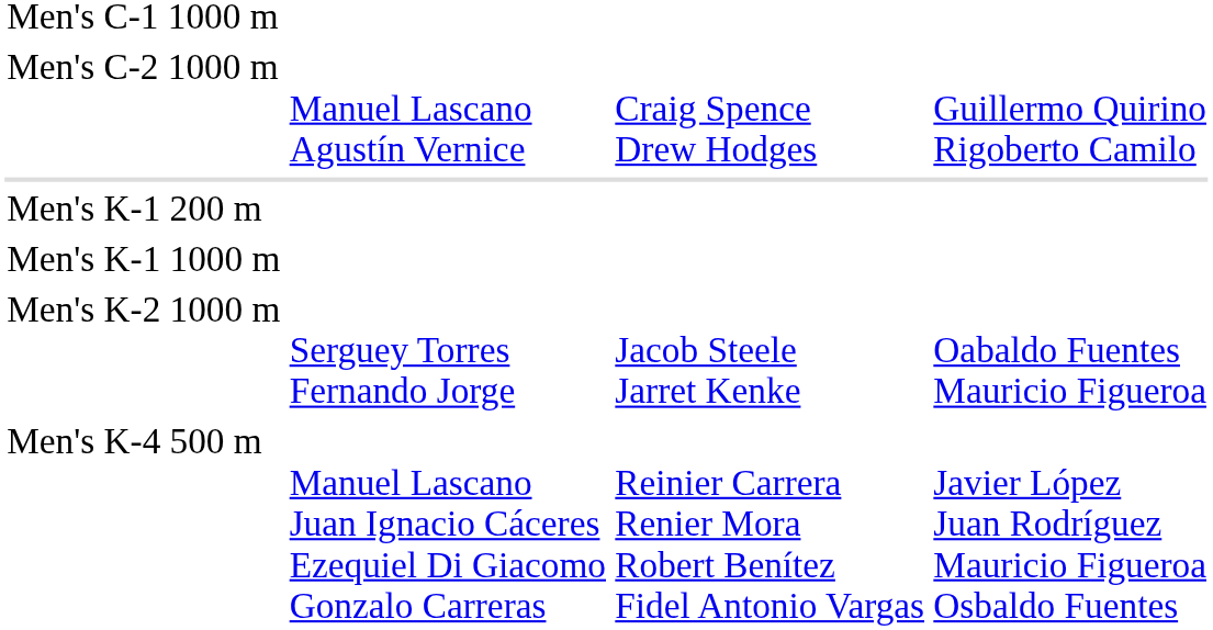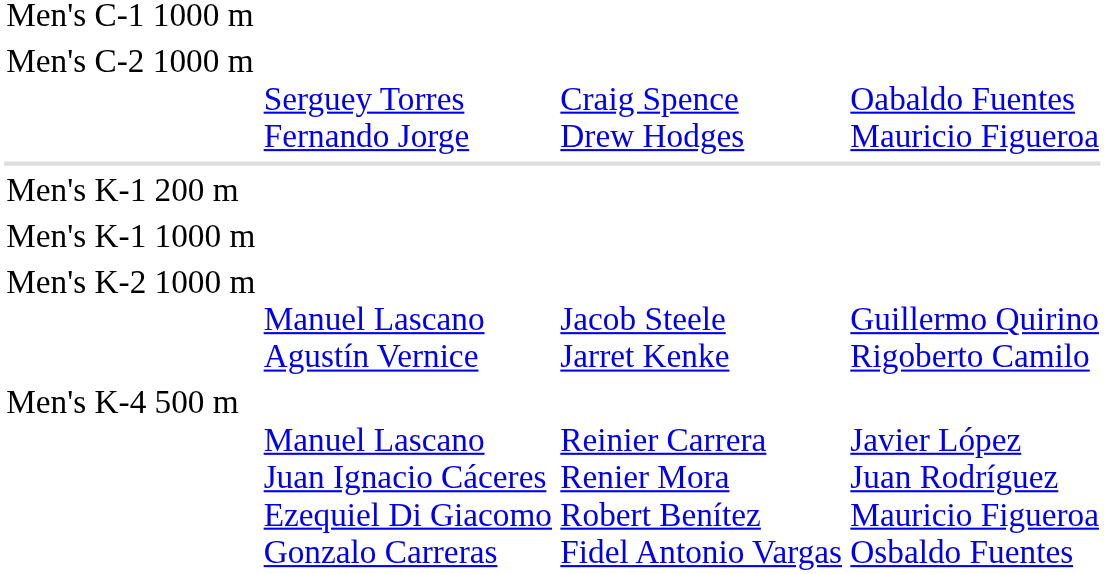 <table>
 <tr>
 <td>Men's C-1 1000 m<br></td>
 <td></td>
 <td></td>
 <td></td>
 </tr>
 <tr valign="top">
 <td>Men's C-2 1000 m<br></td>
-<td><br><a href='#'>Manuel Lascano</a><br><a href='#'>Agustín Vernice</a></td>
+<td><br><a href='#'>Serguey Torres</a><br><a href='#'>Fernando Jorge</a></td>
 <td><br><a href='#'>Craig Spence</a><br><a href='#'>Drew Hodges</a></td>
-<td><br><a href='#'>Guillermo Quirino</a><br><a href='#'>Rigoberto Camilo</a></td>
+<td><br><a href='#'>Oabaldo Fuentes</a><br><a href='#'>Mauricio Figueroa</a></td>
 </tr>
 <tr bgcolor=#DDDDDD>
 <td colspan=7></td>
 </tr>
 <tr>
 <td>Men's K-1 200 m<br></td>
 <td></td>
 <td></td>
 <td></td>
 </tr>
 <tr>
 <td>Men's K-1 1000 m<br></td>
 <td></td>
 <td></td>
 <td></td>
 </tr>
 <tr valign="top">
 <td>Men's K-2 1000 m<br></td>
-<td><br><a href='#'>Serguey Torres</a><br><a href='#'>Fernando Jorge</a></td>
+<td><br><a href='#'>Manuel Lascano</a><br><a href='#'>Agustín Vernice</a></td>
 <td><br><a href='#'>Jacob Steele</a><br><a href='#'>Jarret Kenke</a></td>
-<td><br><a href='#'>Oabaldo Fuentes</a><br><a href='#'>Mauricio Figueroa</a></td>
+<td><br><a href='#'>Guillermo Quirino</a><br><a href='#'>Rigoberto Camilo</a></td>
 </tr>
 <tr valign="top">
 <td>Men's K-4 500 m<br></td>
 <td><br><a href='#'>Manuel Lascano</a><br><a href='#'>Juan Ignacio Cáceres</a><br><a href='#'>Ezequiel Di Giacomo</a><br><a href='#'>Gonzalo Carreras</a></td>
 <td><br><a href='#'>Reinier Carrera</a><br><a href='#'>Renier Mora</a><br><a href='#'>Robert Benítez</a><br><a href='#'>Fidel Antonio Vargas</a></td>
 <td><br><a href='#'>Javier López</a><br><a href='#'>Juan Rodríguez</a><br><a href='#'>Mauricio Figueroa</a><br><a href='#'>Osbaldo Fuentes</a></td>
 </tr>
 </table>
